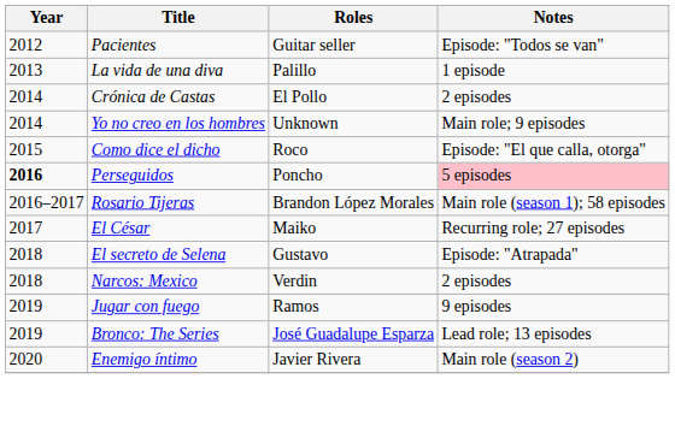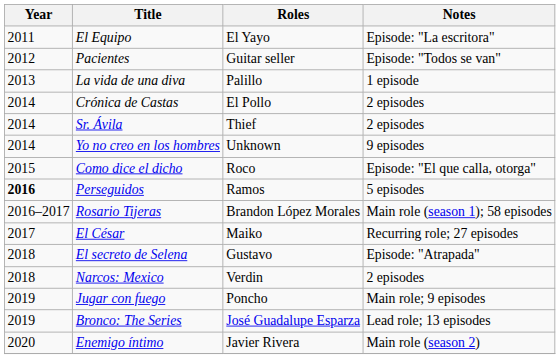 <table class="wikitable sortable">
 <tr>
 <th>Year</th>
 <th>Title</th>
 <th>Roles</th>
 <th>Notes</th>
+</tr>
+<tr>
+<td>2011</td>
+<td><em>El Equipo</em></td>
+<td>El Yayo</td>
+<td>Episode: "La escritora"</td>
 </tr>
 <tr>
 <td>2012</td>
 <td><em>Pacientes</em></td>
 <td>Guitar seller</td>
 <td>Episode: "Todos se van"</td>
 </tr>
 <tr>
 <td>2013</td>
 <td><em>La vida de una diva</em></td>
 <td>Palillo</td>
 <td>1 episode</td>
 </tr>
 <tr>
 <td>2014</td>
 <td><em>Crónica de Castas</em></td>
 <td>El Pollo</td>
 <td>2 episodes</td>
 </tr>
 <tr>
 <td>2014</td>
+<td><em><a href='#'>Sr. Ávila</a></em></td>
+<td>Thief</td>
+<td>2 episodes</td>
+</tr>
+<tr>
+<td>2014</td>
 <td><em><a href='#'>Yo no creo en los hombres</a></em></td>
 <td>Unknown</td>
-<td>Main role; 9 episodes</td>
+<td>9 episodes</td>
 </tr>
 <tr>
 <td>2015</td>
 <td><em><a href='#'>Como dice el dicho</a></em></td>
 <td>Roco</td>
 <td>Episode: "El que calla, otorga"</td>
 </tr>
 <tr>
 <td><strong>2016</strong></td>
 <td><em><a href='#'>Perseguidos</a></em></td>
-<td>Poncho</td>
-<td style="background: pink;">5 episodes</td>
+<td>Ramos</td>
+<td>5 episodes</td>
 </tr>
 <tr>
 <td>2016–2017</td>
 <td><em><a href='#'>Rosario Tijeras</a></em></td>
 <td>Brandon López Morales</td>
 <td>Main role (<a href='#'>season 1</a>); 58 episodes</td>
 </tr>
 <tr>
 <td>2017</td>
 <td><em><a href='#'>El César</a></em></td>
 <td>Maiko</td>
 <td>Recurring role; 27 episodes</td>
 </tr>
 <tr>
 <td>2018</td>
 <td><em><a href='#'>El secreto de Selena</a></em></td>
 <td>Gustavo</td>
 <td>Episode: "Atrapada"</td>
 </tr>
 <tr>
 <td>2018</td>
 <td><em><a href='#'>Narcos: Mexico</a></em></td>
 <td>Verdin</td>
 <td>2 episodes</td>
 </tr>
 <tr>
 <td>2019</td>
 <td><em><a href='#'>Jugar con fuego</a></em></td>
-<td>Ramos</td>
-<td>9 episodes</td>
+<td>Poncho</td>
+<td>Main role; 9 episodes</td>
 </tr>
 <tr>
 <td>2019</td>
 <td><em><a href='#'>Bronco: The Series</a></em></td>
 <td><a href='#'>José Guadalupe Esparza</a></td>
 <td>Lead role; 13 episodes</td>
 </tr>
 <tr>
 <td>2020</td>
 <td><em><a href='#'>Enemigo íntimo</a></em></td>
 <td>Javier Rivera</td>
 <td>Main role (<a href='#'>season 2</a>)</td>
 </tr>
 <tr>
 </tr>
 </table>
